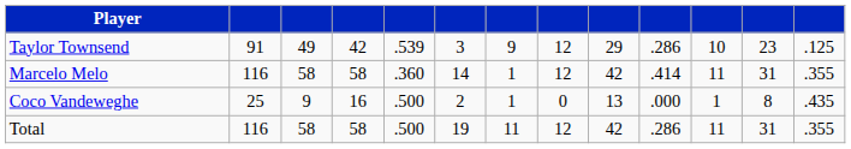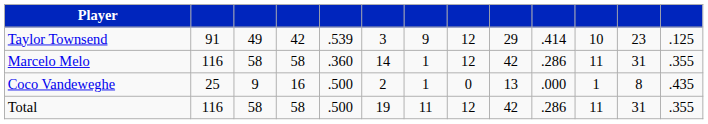 <table class="wikitable" style="text-align:center">
 <tr>
 <th style="background:#0025BD; color:white" width="200px">Player</th>
 <th style="background:#0025BD; color:white" width="40px"></th>
 <th style="background:#0025BD; color:white" width="40px"></th>
 <th style="background:#0025BD; color:white" width="40px"></th>
 <th style="background:#0025BD; color:white" width="40px"></th>
 <th style="background:#0025BD; color:white" width="40px"></th>
 <th style="background:#0025BD; color:white" width="40px"></th>
 <th style="background:#0025BD; color:white" width="40px"></th>
 <th style="background:#0025BD; color:white" width="40px"></th>
 <th style="background:#0025BD; color:white" width="40px"></th>
 <th style="background:#0025BD; color:white" width="40px"></th>
 <th style="background:#0025BD; color:white" width="40px"></th>
 <th style="background:#0025BD; color:white" width="40px"></th>
 </tr>
 <tr>
 <td style="text-align:left"><a href='#'>Taylor Townsend</a></td>
 <td>91</td>
 <td>49</td>
 <td>42</td>
 <td>.539</td>
 <td>3</td>
 <td>9</td>
 <td>12</td>
 <td>29</td>
-<td>.286</td>
+<td>.414</td>
 <td>10</td>
 <td>23</td>
 <td>.125</td>
 </tr>
 <tr>
 <td style="text-align:left"><a href='#'>Marcelo Melo</a></td>
 <td>116</td>
 <td>58</td>
 <td>58</td>
 <td>.360</td>
 <td>14</td>
 <td>1</td>
 <td>12</td>
 <td>42</td>
-<td>.414</td>
+<td>.286</td>
 <td>11</td>
 <td>31</td>
 <td>.355</td>
 </tr>
 <tr>
 <td style="text-align:left"><a href='#'>Coco Vandeweghe</a></td>
 <td>25</td>
 <td>9</td>
 <td>16</td>
 <td>.500</td>
 <td>2</td>
 <td>1</td>
 <td>0</td>
 <td>13</td>
 <td>.000</td>
 <td>1</td>
 <td>8</td>
 <td>.435</td>
 </tr>
 <tr>
 <td style="text-align:left">Total</td>
 <td>116</td>
 <td>58</td>
 <td>58</td>
 <td>.500</td>
 <td>19</td>
 <td>11</td>
 <td>12</td>
 <td>42</td>
 <td>.286</td>
 <td>11</td>
 <td>31</td>
 <td>.355</td>
 </tr>
 </table>
